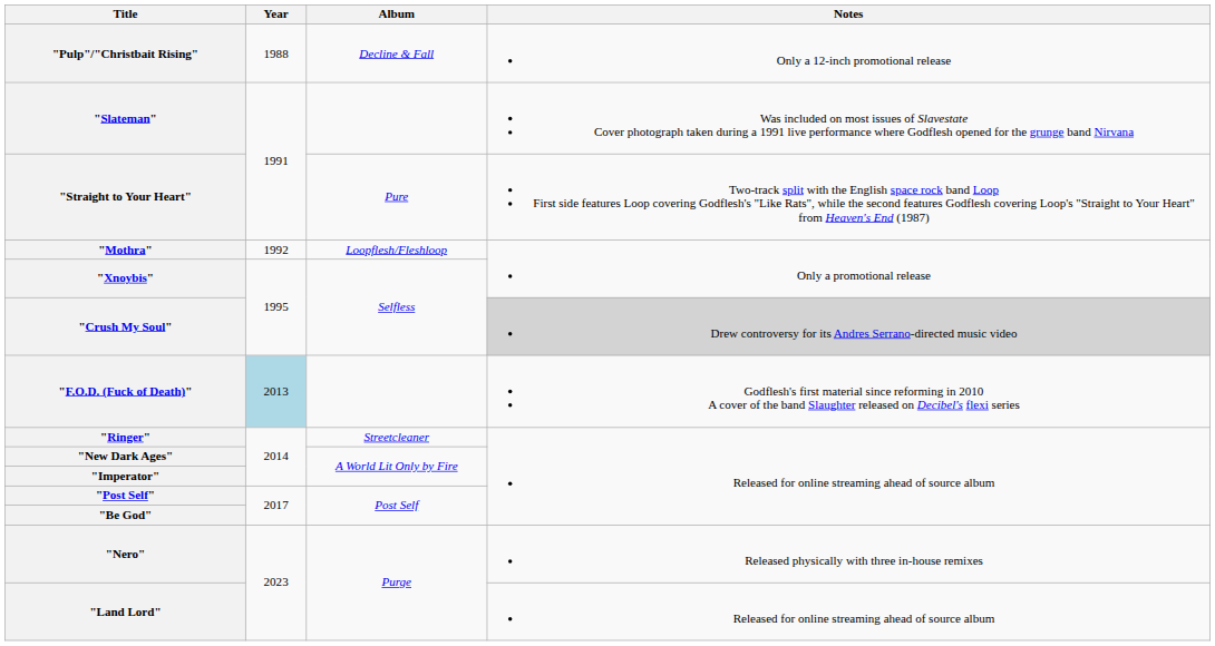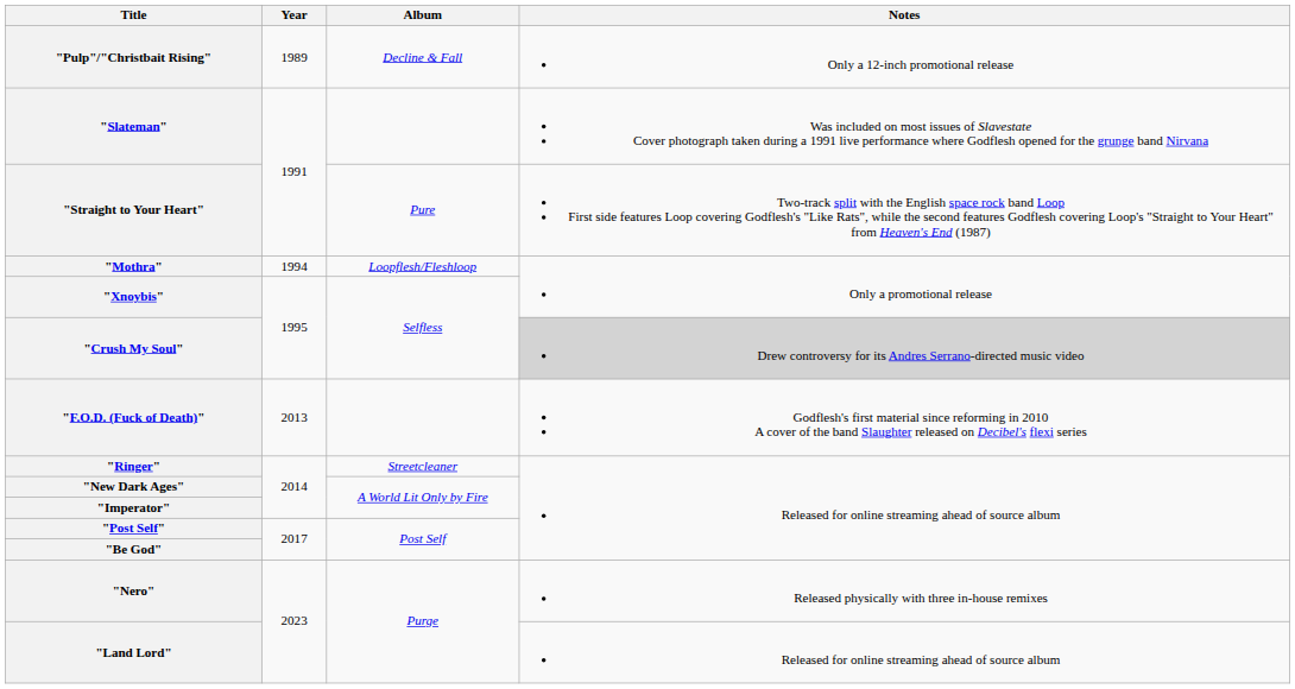 <table class="wikitable plainrowheaders" style="text-align:center;">
 <tr>
 <th scope="col" style="width:20%">Title</th>
 <th scope="col" style="width:5%">Year</th>
 <th scope="col" style="width:15%">Album</th>
 <th scope="col" style="width:60%">Notes</th>
 </tr>
 <tr>
 <th scope="row">"Pulp"/"Christbait Rising"</th>
-<td>1988</td>
+<td>1989</td>
 <td><em><a href='#'>Decline & Fall</a></em></td>
 <td><br><ul><li>Only a 12-inch promotional release</li></ul></td>
 </tr>
 <tr>
 <th scope="row">"<a href='#'>Slateman</a>"</th>
 <td rowspan="2">1991</td>
 <td></td>
 <td><br><ul><li>Was included on most issues of <em>Slavestate</em></li><li>Cover photograph taken during a 1991 live performance where Godflesh opened for the <a href='#'>grunge</a> band <a href='#'>Nirvana</a></li></ul></td>
 </tr>
 <tr>
 <th scope="row">"Straight to Your Heart"</th>
 <td><em><a href='#'>Pure</a></em></td>
 <td><br><ul><li>Two-track <a href='#'>split</a> with the English <a href='#'>space rock</a> band <a href='#'>Loop</a></li><li>First side features Loop covering Godflesh's "Like Rats", while the second features Godflesh covering Loop's "Straight to Your Heart" from <em><a href='#'>Heaven's End</a></em> (1987)</li></ul></td>
 </tr>
 <tr>
 <th scope="row">"<a href='#'>Mothra</a>"</th>
-<td>1992</td>
+<td>1994</td>
 <td><em><a href='#'>Loopflesh/Fleshloop</a></em></td>
 <td rowspan="2"><br><ul><li>Only a promotional release</li></ul></td>
 </tr>
 <tr>
 <th scope="row">"<a href='#'>Xnoybis</a>"</th>
 <td rowspan="2">1995</td>
 <td rowspan="2"><em><a href='#'>Selfless</a></em></td>
 </tr>
 <tr>
 <th scope="row">"<a href='#'>Crush My Soul</a>"</th>
 <td style="background: lightgrey;"><br><ul><li>Drew controversy for its <a href='#'>Andres Serrano</a>-directed music video</li></ul></td>
 </tr>
 <tr>
 <th scope="row">"<a href='#'>F.O.D. (Fuck of Death)</a>"</th>
-<td style="background: lightblue;">2013</td>
+<td>2013</td>
 <td></td>
 <td><br><ul><li>Godflesh's first material since reforming in 2010</li><li>A cover of the band <a href='#'>Slaughter</a> released on <em><a href='#'>Decibel's</a></em> <a href='#'>flexi</a> series</li></ul></td>
 </tr>
 <tr>
 <th scope="row">"<a href='#'>Ringer</a>"</th>
 <td rowspan="3">2014</td>
 <td><em><a href='#'>Streetcleaner</a></em></td>
 <td rowspan="5"><br><ul><li>Released for online streaming ahead of source album</li></ul></td>
 </tr>
 <tr>
 <th scope="row">"New Dark Ages"</th>
 <td align=center rowspan="2"><em><a href='#'>A World Lit Only by Fire</a></em></td>
 </tr>
 <tr>
 <th scope="row">"Imperator"</th>
 </tr>
 <tr>
 <th scope="row">"<a href='#'>Post Self</a>"</th>
 <td rowspan="2">2017</td>
 <td rowspan="2"><em><a href='#'>Post Self</a></em></td>
 </tr>
 <tr>
 <th scope="row">"Be God"</th>
 </tr>
 <tr>
 <th scope="row">"Nero"</th>
 <td rowspan="2">2023</td>
 <td rowspan="2"><em><a href='#'>Purge</a></em></td>
 <td><br><ul><li>Released physically with three in-house remixes</li></ul></td>
 </tr>
 <tr>
 <th scope="row">"Land Lord"</th>
 <td><br><ul><li>Released for online streaming ahead of source album</li></ul></td>
 </tr>
 </table>
